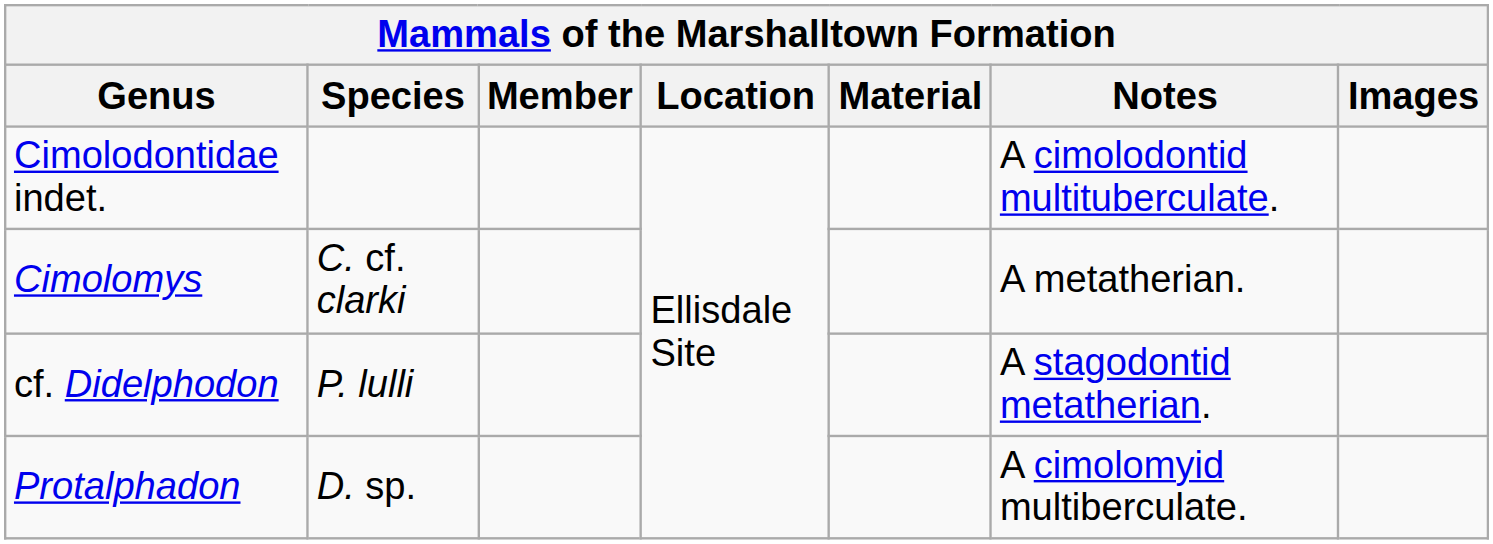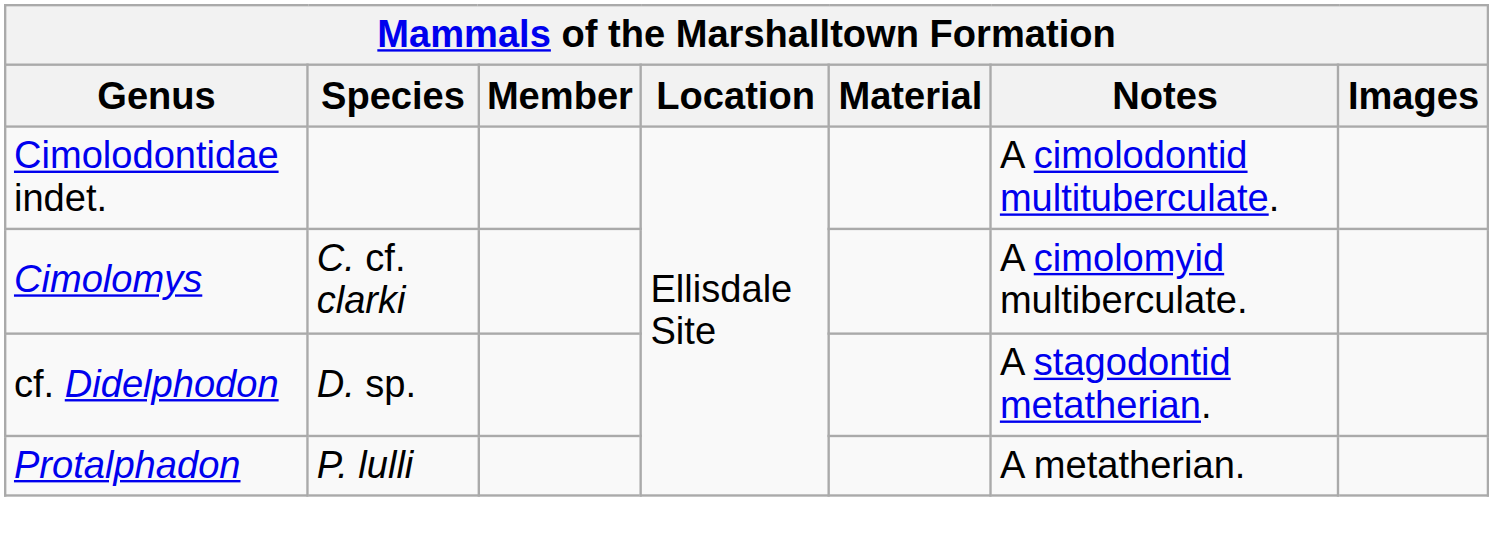 <table class="wikitable" align="center" width="100%">
 <tr>
 <th colspan="8" align="center"><strong><a href='#'>Mammals</a> of the Marshalltown Formation</strong></th>
 </tr>
 <tr>
 <th>Genus</th>
 <th>Species</th>
 <th>Member</th>
 <th>Location</th>
 <th>Material</th>
 <th>Notes</th>
 <th>Images</th>
 </tr>
 <tr>
 <td><a href='#'>Cimolodontidae</a> indet.</td>
 <td></td>
 <td></td>
 <td rowspan="4">Ellisdale Site</td>
 <td></td>
 <td>A <a href='#'>cimolodontid</a> <a href='#'>multituberculate</a>.</td>
 <td></td>
 </tr>
 <tr>
 <td><em><a href='#'>Cimolomys</a></em></td>
 <td><em>C.</em> cf. <em>clarki</em></td>
 <td></td>
 <td></td>
-<td>A metatherian.</td>
+<td>A <a href='#'>cimolomyid</a> multiberculate.</td>
 <td></td>
 </tr>
 <tr>
 <td>cf. <em><a href='#'>Didelphodon</a></em></td>
-<td><em>P. lulli</em></td>
+<td><em>D.</em> sp.</td>
 <td></td>
 <td></td>
 <td>A <a href='#'>stagodontid</a> <a href='#'>metatherian</a>.</td>
 <td></td>
 </tr>
 <tr>
 <td><em><a href='#'>Protalphadon</a></em></td>
-<td><em>D.</em> sp.</td>
+<td><em>P. lulli</em></td>
 <td></td>
 <td></td>
-<td>A <a href='#'>cimolomyid</a> multiberculate.</td>
+<td>A metatherian.</td>
 <td></td>
 </tr>
 </table>
